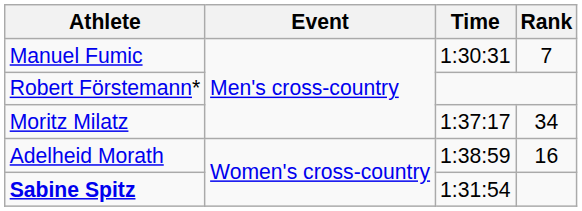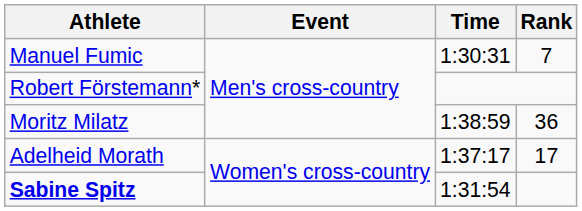 <table class="wikitable" style="font-size:90%">
 <tr>
 <th>Athlete</th>
 <th>Event</th>
 <th>Time</th>
 <th>Rank</th>
 </tr>
 <tr align=center>
 <td align=left><a href='#'>Manuel Fumic</a></td>
 <td align=left rowspan=3><a href='#'>Men's cross-country</a></td>
 <td>1:30:31</td>
 <td>7</td>
 </tr>
 <tr align=center>
 <td align=left><a href='#'>Robert Förstemann</a>*</td>
 <td colspan=2></td>
 </tr>
 <tr align=center>
 <td align=left><a href='#'>Moritz Milatz</a></td>
-<td>1:37:17</td>
-<td>34</td>
+<td>1:38:59</td>
+<td>36</td>
 </tr>
 <tr align=center>
 <td align=left><a href='#'>Adelheid Morath</a></td>
 <td align=left rowspan=2><a href='#'>Women's cross-country</a></td>
-<td>1:38:59</td>
-<td>16</td>
+<td>1:37:17</td>
+<td>17</td>
 </tr>
 <tr align=center>
 <td align=left><strong><a href='#'>Sabine Spitz</a></strong></td>
 <td>1:31:54</td>
 <td></td>
 </tr>
 </table>
